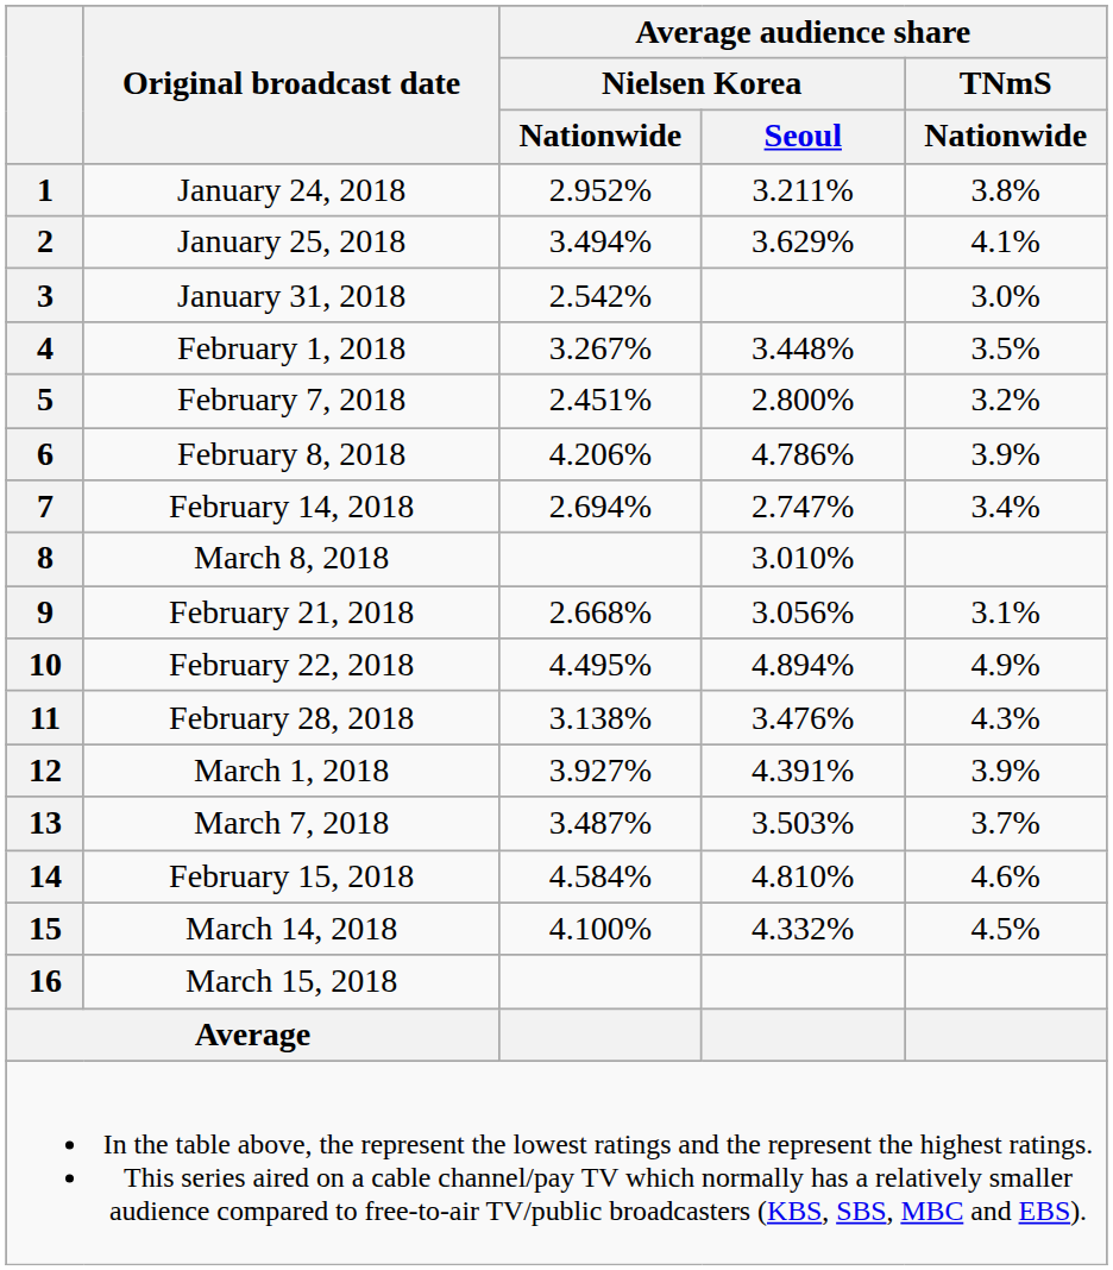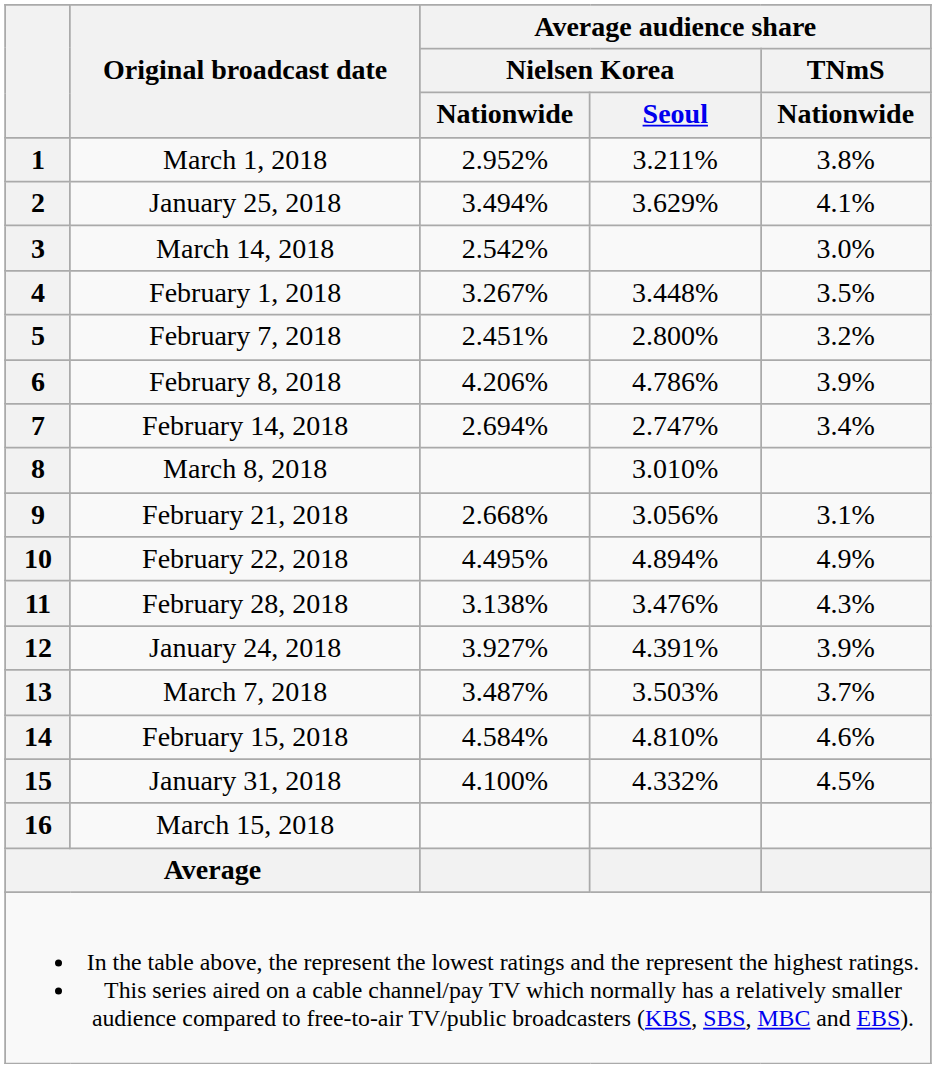 <table class="wikitable" style="text-align:center;max-width:530px; margin-left: auto; margin-right: auto; border: none;">
 <tr>
 </tr>
 <tr>
 <th rowspan="3"></th>
 <th rowspan="3">Original broadcast date</th>
 <th colspan="3">Average audience share</th>
 </tr>
 <tr>
 <th colspan="2">Nielsen Korea</th>
 <th>TNmS</th>
 </tr>
 <tr>
 <th width="90">Nationwide</th>
 <th width="90"><a href='#'>Seoul</a></th>
 <th width="90">Nationwide</th>
 </tr>
 <tr>
 <th>1</th>
-<td>January 24, 2018</td>
+<td>March 1, 2018</td>
 <td>2.952%</td>
 <td>3.211%</td>
 <td>3.8%</td>
 </tr>
 <tr>
 <th>2</th>
 <td>January 25, 2018</td>
 <td>3.494%</td>
 <td>3.629%</td>
 <td>4.1%</td>
 </tr>
 <tr>
 <th>3</th>
-<td>January 31, 2018</td>
+<td>March 14, 2018</td>
 <td>2.542%</td>
 <td></td>
 <td>3.0%</td>
 </tr>
 <tr>
 <th>4</th>
 <td>February 1, 2018</td>
 <td>3.267%</td>
 <td>3.448%</td>
 <td>3.5%</td>
 </tr>
 <tr>
 <th>5</th>
 <td>February 7, 2018</td>
 <td>2.451%</td>
 <td>2.800%</td>
 <td>3.2%</td>
 </tr>
 <tr>
 <th>6</th>
 <td>February 8, 2018</td>
 <td>4.206%</td>
 <td>4.786%</td>
 <td>3.9%</td>
 </tr>
 <tr>
 <th>7</th>
 <td>February 14, 2018</td>
 <td>2.694%</td>
 <td>2.747%</td>
 <td>3.4%</td>
 </tr>
 <tr>
 <th>8</th>
 <td>March 8, 2018</td>
 <td></td>
 <td>3.010%</td>
 <td></td>
 </tr>
 <tr>
 <th>9</th>
 <td>February 21, 2018</td>
 <td>2.668%</td>
 <td>3.056%</td>
 <td>3.1%</td>
 </tr>
 <tr>
 <th>10</th>
 <td>February 22, 2018</td>
 <td>4.495%</td>
 <td>4.894%</td>
 <td>4.9%</td>
 </tr>
 <tr>
 <th>11</th>
 <td>February 28, 2018</td>
 <td>3.138%</td>
 <td>3.476%</td>
 <td>4.3%</td>
 </tr>
 <tr>
 <th>12</th>
-<td>March 1, 2018</td>
+<td>January 24, 2018</td>
 <td>3.927%</td>
 <td>4.391%</td>
 <td>3.9%</td>
 </tr>
 <tr>
 <th>13</th>
 <td>March 7, 2018</td>
 <td>3.487%</td>
 <td>3.503%</td>
 <td>3.7%</td>
 </tr>
 <tr>
 <th>14</th>
 <td>February 15, 2018</td>
 <td>4.584%</td>
 <td>4.810%</td>
 <td>4.6%</td>
 </tr>
 <tr>
 <th>15</th>
-<td>March 14, 2018</td>
+<td>January 31, 2018</td>
 <td>4.100%</td>
 <td>4.332%</td>
 <td>4.5%</td>
 </tr>
 <tr>
 <th>16</th>
 <td>March 15, 2018</td>
 <td></td>
 <td></td>
 <td></td>
 </tr>
 <tr>
 <th colspan="2">Average</th>
 <th></th>
 <th></th>
 <th></th>
 </tr>
 <tr>
 <td colspan="5" style="font-size:85%"><br><ul><li>In the table above, the <strong></strong> represent the lowest ratings and the <strong></strong> represent the highest ratings.</li><li>This series aired on a cable channel/pay TV which normally has a relatively smaller audience compared to free-to-air TV/public broadcasters (<a href='#'>KBS</a>, <a href='#'>SBS</a>, <a href='#'>MBC</a> and <a href='#'>EBS</a>).</li></ul></td>
 </tr>
 </table>
